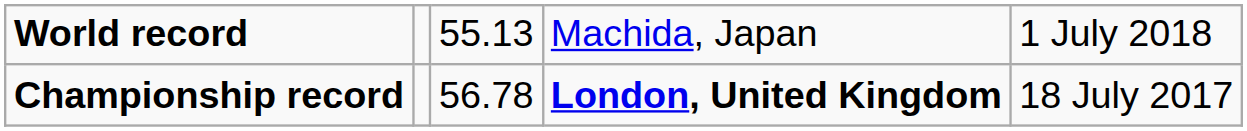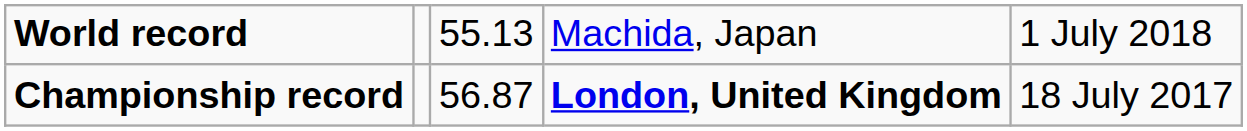 <table class="wikitable">
 <tr>
 <td><strong>World record</strong></td>
 <td></td>
 <td>55.13</td>
 <td><a href='#'>Machida</a>, Japan</td>
 <td>1 July 2018</td>
 </tr>
 <tr>
 <td><strong>Championship record</strong></td>
 <td></td>
-<td>56.78</td>
+<td>56.87</td>
 <td><strong><a href='#'>London</a>, United Kingdom</strong></td>
 <td>18 July 2017</td>
 </tr>
 </table>
